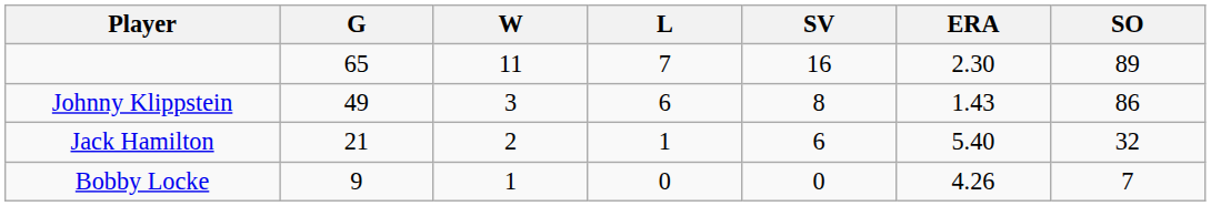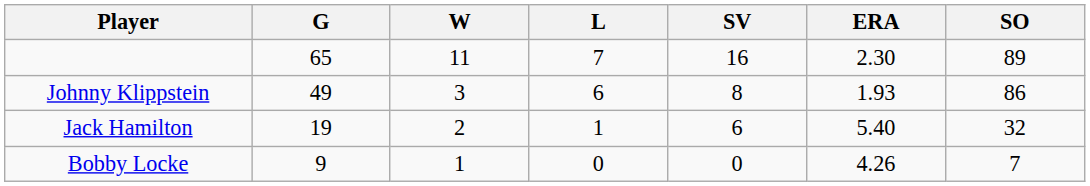 <table class="wikitable sortable">
 <tr>
 <th bgcolor="#DDDDFF" width="16%">Player</th>
 <th bgcolor="#DDDDFF" width="9%">G</th>
 <th bgcolor="#DDDDFF" width="9%">W</th>
 <th bgcolor="#DDDDFF" width="9%">L</th>
 <th bgcolor="#DDDDFF" width="9%">SV</th>
 <th bgcolor="#DDDDFF" width="9%">ERA</th>
 <th bgcolor="#DDDDFF" width="9%">SO</th>
 </tr>
 <tr align="center">
 <td></td>
 <td>65</td>
 <td>11</td>
 <td>7</td>
 <td>16</td>
 <td>2.30</td>
 <td>89</td>
 </tr>
 <tr align="center">
 <td><a href='#'>Johnny Klippstein</a></td>
 <td>49</td>
 <td>3</td>
 <td>6</td>
 <td>8</td>
-<td>1.43</td>
+<td>1.93</td>
 <td>86</td>
 </tr>
 <tr align="center">
 <td><a href='#'>Jack Hamilton</a></td>
-<td>21</td>
+<td>19</td>
 <td>2</td>
 <td>1</td>
 <td>6</td>
 <td>5.40</td>
 <td>32</td>
 </tr>
 <tr align="center">
 <td><a href='#'>Bobby Locke</a></td>
 <td>9</td>
 <td>1</td>
 <td>0</td>
 <td>0</td>
 <td>4.26</td>
 <td>7</td>
 </tr>
 </table>
